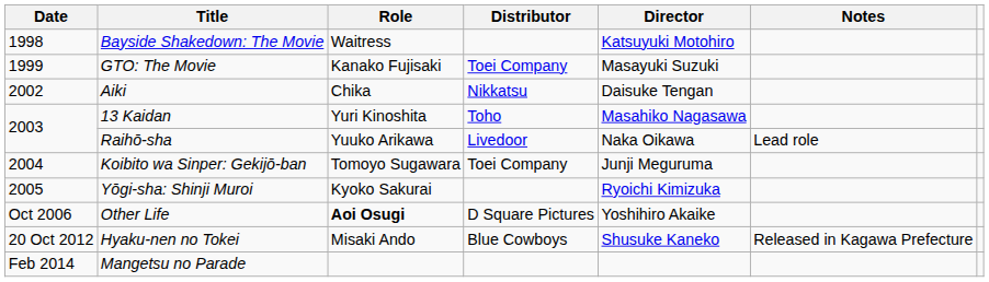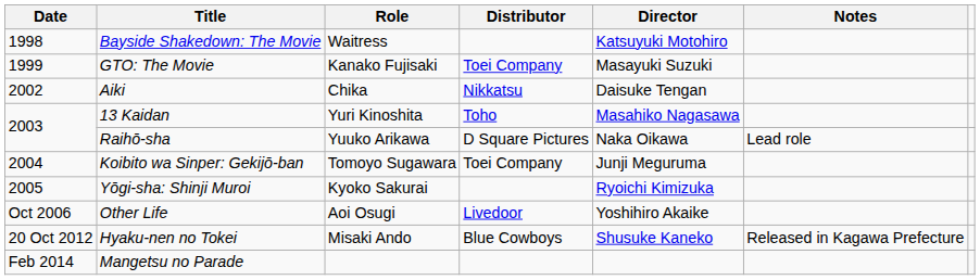 <table class="wikitable">
 <tr>
 <th>Date</th>
 <th>Title</th>
 <th>Role</th>
 <th>Distributor</th>
 <th>Director</th>
 <th>Notes</th>
 </tr>
 <tr>
 <td>1998</td>
 <td><em><a href='#'>Bayside Shakedown: The Movie</a></em></td>
 <td>Waitress</td>
 <td></td>
 <td><a href='#'>Katsuyuki Motohiro</a></td>
 <td></td>
 <td></td>
 </tr>
 <tr>
 <td>1999</td>
 <td><em>GTO: The Movie</em></td>
 <td>Kanako Fujisaki</td>
 <td><a href='#'>Toei Company</a></td>
 <td>Masayuki Suzuki</td>
 <td></td>
 <td></td>
 </tr>
 <tr>
 <td>2002</td>
 <td><em>Aiki</em></td>
 <td>Chika</td>
 <td><a href='#'>Nikkatsu</a></td>
 <td>Daisuke Tengan</td>
 <td></td>
 <td></td>
 </tr>
 <tr>
 <td rowspan="2">2003</td>
 <td><em>13 Kaidan</em></td>
 <td>Yuri Kinoshita</td>
 <td><a href='#'>Toho</a></td>
 <td><a href='#'>Masahiko Nagasawa</a></td>
 <td></td>
 <td></td>
 </tr>
 <tr>
 <td><em>Raihō-sha</em></td>
 <td>Yuuko Arikawa</td>
-<td><a href='#'>Livedoor</a></td>
+<td>D Square Pictures</td>
 <td>Naka Oikawa</td>
 <td>Lead role</td>
 <td></td>
 </tr>
 <tr>
 <td>2004</td>
 <td><em>Koibito wa Sinper: Gekijō-ban</em></td>
 <td>Tomoyo Sugawara</td>
 <td>Toei Company</td>
 <td>Junji Meguruma</td>
 <td></td>
 <td></td>
 </tr>
 <tr>
 <td>2005</td>
 <td><em>Yōgi-sha: Shinji Muroi</em></td>
 <td>Kyoko Sakurai</td>
 <td></td>
 <td><a href='#'>Ryoichi Kimizuka</a></td>
 <td></td>
 <td></td>
 </tr>
 <tr>
 <td>Oct 2006</td>
 <td><em>Other Life</em></td>
-<td><strong>Aoi Osugi</strong></td>
-<td>D Square Pictures</td>
+<td>Aoi Osugi</td>
+<td><a href='#'>Livedoor</a></td>
 <td>Yoshihiro Akaike</td>
 <td></td>
 <td></td>
 </tr>
 <tr>
 <td>20 Oct 2012</td>
 <td><em>Hyaku-nen no Tokei</em></td>
 <td>Misaki Ando</td>
 <td>Blue Cowboys</td>
 <td><a href='#'>Shusuke Kaneko</a></td>
 <td>Released in Kagawa Prefecture</td>
 <td></td>
 </tr>
 <tr>
 <td>Feb 2014</td>
 <td><em>Mangetsu no Parade</em></td>
 <td></td>
 <td></td>
 <td></td>
 <td></td>
 <td></td>
 </tr>
 </table>
